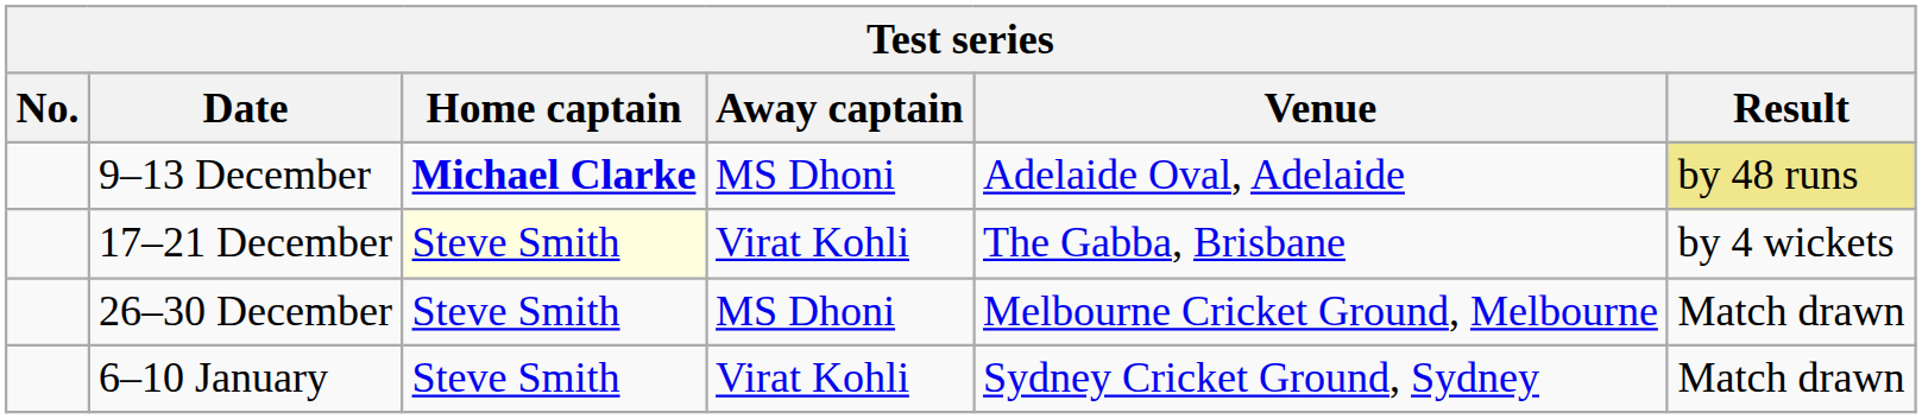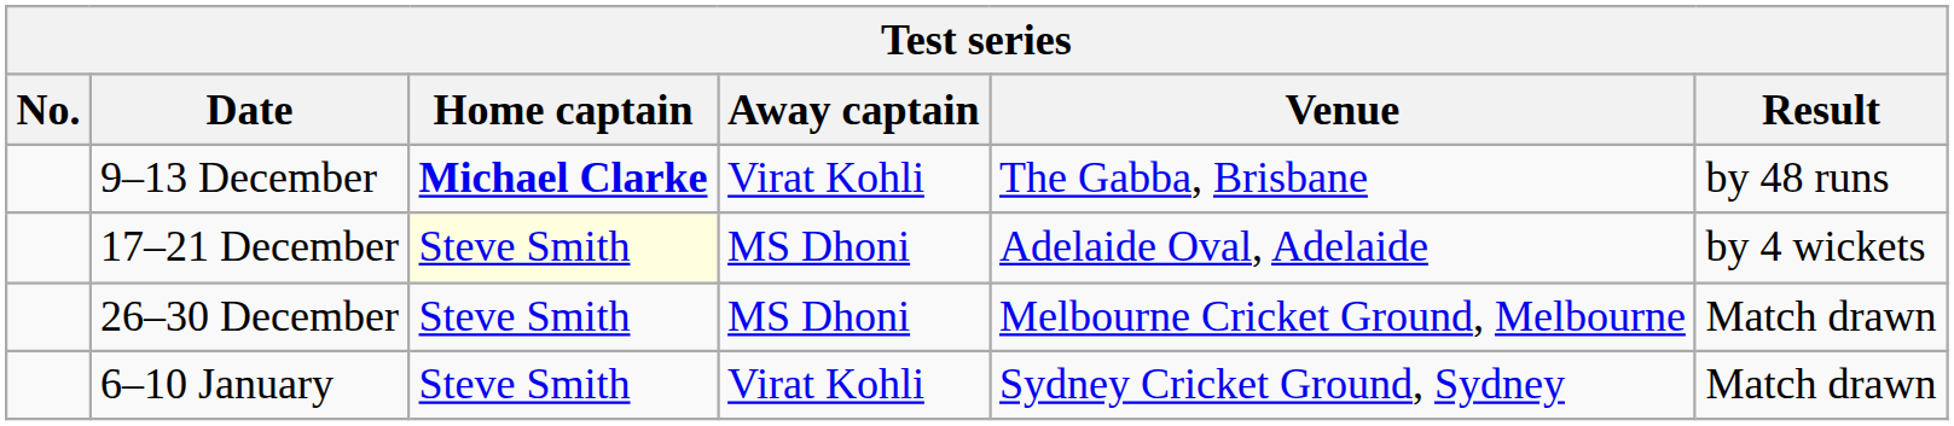 <table class="wikitable">
 <tr>
 <th colspan="9">Test series</th>
 </tr>
 <tr>
 <th>No.</th>
 <th>Date</th>
 <th>Home captain</th>
 <th>Away captain</th>
 <th>Venue</th>
 <th>Result</th>
 </tr>
 <tr>
 <td></td>
 <td>9–13 December</td>
 <td><strong><a href='#'>Michael Clarke</a></strong></td>
-<td><a href='#'>MS Dhoni</a></td>
-<td><a href='#'>Adelaide Oval</a>, <a href='#'>Adelaide</a></td>
-<td style="background: khaki;"> by 48 runs</td>
+<td><a href='#'>Virat Kohli</a></td>
+<td><a href='#'>The Gabba</a>, <a href='#'>Brisbane</a></td>
+<td> by 48 runs</td>
 </tr>
 <tr>
 <td></td>
 <td>17–21 December</td>
 <td style="background: lightyellow;"><a href='#'>Steve Smith</a></td>
-<td><a href='#'>Virat Kohli</a></td>
-<td><a href='#'>The Gabba</a>, <a href='#'>Brisbane</a></td>
+<td><a href='#'>MS Dhoni</a></td>
+<td><a href='#'>Adelaide Oval</a>, <a href='#'>Adelaide</a></td>
 <td> by 4 wickets</td>
 </tr>
 <tr>
 <td></td>
 <td>26–30 December</td>
 <td><a href='#'>Steve Smith</a></td>
 <td><a href='#'>MS Dhoni</a></td>
 <td><a href='#'>Melbourne Cricket Ground</a>, <a href='#'>Melbourne</a></td>
 <td>Match drawn</td>
 </tr>
 <tr>
 <td></td>
 <td>6–10 January</td>
 <td><a href='#'>Steve Smith</a></td>
 <td><a href='#'>Virat Kohli</a></td>
 <td><a href='#'>Sydney Cricket Ground</a>, <a href='#'>Sydney</a></td>
 <td>Match drawn</td>
 </tr>
 </table>
